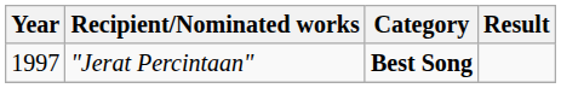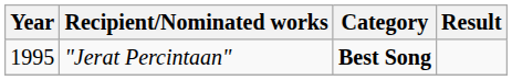 <table class="wikitable">
 <tr>
 <th>Year</th>
 <th>Recipient/Nominated works</th>
 <th>Category</th>
 <th>Result</th>
 </tr>
 <tr>
-<td>1997</td>
+<td>1995</td>
 <td><em>"Jerat Percintaan"</em></td>
 <td><strong>Best Song</strong></td>
 <td></td>
 </tr>
 <tr>
 </tr>
 </table>
